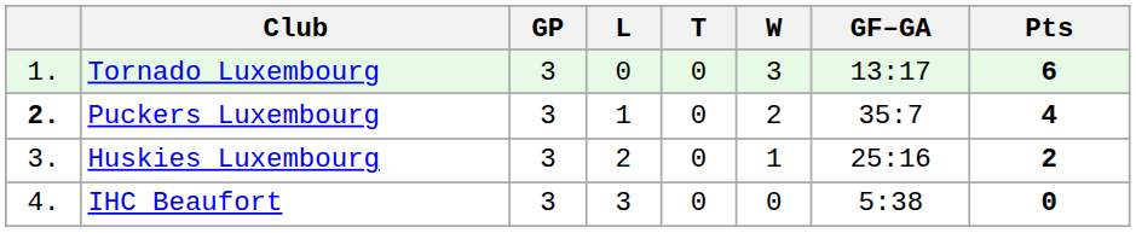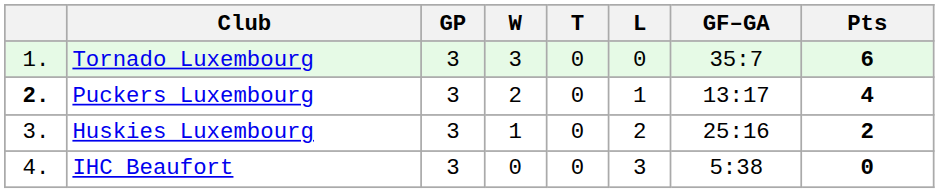 <table class="wikitable">
 <tr>
 <th width="30"></th>
 <th width="200">Club</th>
 <th width="30">GP</th>
+<th width="30">W</th>
+<th width="30">T</th>
 <th width="30">L</th>
-<th width="30">T</th>
-<th width="30">W</th>
 <th width="70">GF–GA</th>
 <th width="70">Pts</th>
 </tr>
 <tr bgcolor="#e6fae6" align="center">
 <td>1.</td>
 <td align="left"><a href='#'>Tornado Luxembourg</a></td>
 <td>3</td>
+<td>3</td>
 <td>0</td>
 <td>0</td>
-<td>3</td>
-<td>13:17</td>
+<td>35:7</td>
 <td><strong>6</strong></td>
 </tr>
 <tr bgcolor="#FFFFFF" align="center">
 <td><strong>2.</strong></td>
 <td align="left"><a href='#'>Puckers Luxembourg</a></td>
 <td>3</td>
+<td>2</td>
+<td>0</td>
 <td>1</td>
-<td>0</td>
-<td>2</td>
-<td>35:7</td>
+<td>13:17</td>
 <td><strong>4</strong></td>
 </tr>
 <tr bgcolor="#FFFFFF" align="center">
 <td>3.</td>
 <td align="left"><a href='#'>Huskies Luxembourg</a></td>
 <td>3</td>
+<td>1</td>
+<td>0</td>
 <td>2</td>
-<td>0</td>
-<td>1</td>
 <td>25:16</td>
 <td><strong>2</strong></td>
 </tr>
 <tr bgcolor="#FFFFFF" align="center">
 <td>4.</td>
 <td align="left"><a href='#'>IHC Beaufort</a></td>
 <td>3</td>
-<td>3</td>
 <td>0</td>
 <td>0</td>
+<td>3</td>
 <td>5:38</td>
 <td><strong>0</strong></td>
 </tr>
 </table>
